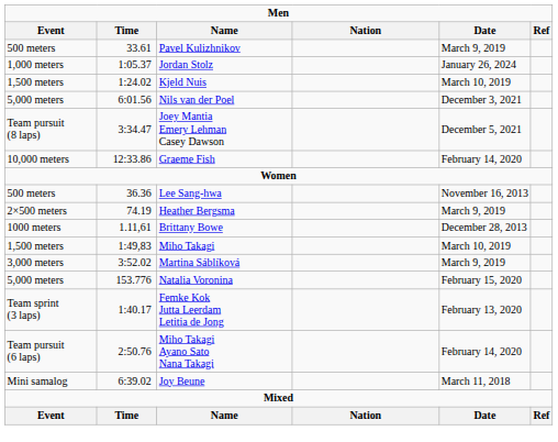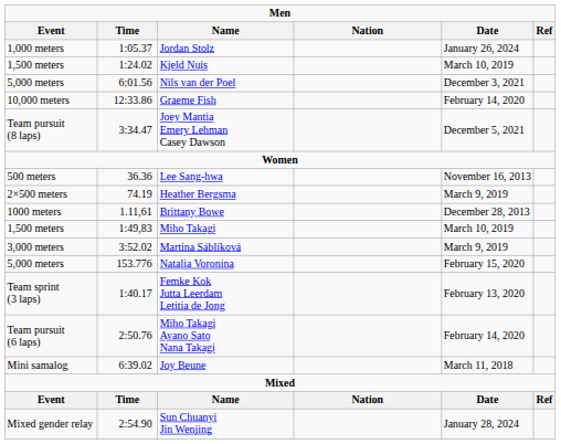 <table class="wikitable">
 <tr>
 <td colspan="6" align="center"><strong>Men</strong></td>
 </tr>
 <tr>
 <th style="width:8em">Event</th>
 <th style="width:5em">Time</th>
 <th style="width:12em">Name</th>
 <th style="width:13em">Nation</th>
 <th>Date</th>
 <th>Ref</th>
-</tr>
-<tr>
-<td>500 meters</td>
-<td align=right>33.61 </td>
-<td><a href='#'>Pavel Kulizhnikov</a></td>
-<td></td>
-<td>March 9, 2019</td>
-<td></td>
 </tr>
 <tr>
 <td>1,000 meters</td>
 <td align=right>1:05.37 </td>
 <td><a href='#'>Jordan Stolz</a></td>
 <td></td>
 <td>January 26, 2024</td>
 <td></td>
 </tr>
 <tr>
 <td>1,500 meters</td>
 <td align=right>1:24.02 </td>
 <td><a href='#'>Kjeld Nuis</a></td>
 <td></td>
 <td>March 10, 2019</td>
 <td></td>
 </tr>
 <tr>
 <td>5,000 meters</td>
 <td align=right>6:01.56 </td>
 <td><a href='#'>Nils van der Poel</a></td>
 <td></td>
 <td>December 3, 2021</td>
 <td></td>
 </tr>
 <tr>
+<td>10,000 meters</td>
+<td align=right>12:33.86 </td>
+<td><a href='#'>Graeme Fish</a></td>
+<td></td>
+<td>February 14, 2020</td>
+<td></td>
+</tr>
+<tr>
 <td>Team pursuit<br>(8 laps)</td>
 <td align=right>3:34.47 </td>
 <td><a href='#'>Joey Mantia</a><br><a href='#'>Emery Lehman</a><br>Casey Dawson</td>
 <td></td>
 <td>December 5, 2021</td>
-<td></td>
-</tr>
-<tr>
-<td>10,000 meters</td>
-<td align=right>12:33.86 </td>
-<td><a href='#'>Graeme Fish</a></td>
-<td></td>
-<td>February 14, 2020</td>
 <td></td>
 </tr>
 <tr>
 <td colspan="6" align="center"><strong>Women</strong></td>
 </tr>
 <tr>
 <td>500 meters</td>
 <td align=right>36.36 </td>
 <td><a href='#'>Lee Sang-hwa</a></td>
 <td></td>
 <td>November 16, 2013</td>
 <td></td>
 </tr>
 <tr>
 <td>2×500 meters</td>
 <td align=right>74.19 </td>
 <td><a href='#'>Heather Bergsma</a></td>
 <td></td>
 <td>March 9, 2019</td>
 <td></td>
 </tr>
 <tr>
 <td>1000 meters</td>
 <td align=right>1.11,61 </td>
 <td><a href='#'>Brittany Bowe</a></td>
 <td></td>
 <td>December 28, 2013</td>
 <td></td>
 </tr>
 <tr>
 <td>1,500 meters</td>
 <td align=right>1:49,83 </td>
 <td><a href='#'>Miho Takagi</a></td>
 <td></td>
 <td>March 10, 2019</td>
 <td></td>
 </tr>
 <tr>
 <td>3,000 meters</td>
 <td align=right>3:52.02 </td>
 <td><a href='#'>Martina Sáblíková</a></td>
 <td></td>
 <td>March 9, 2019</td>
 <td></td>
 </tr>
 <tr>
 <td>5,000 meters</td>
 <td align=right>153.776 </td>
 <td><a href='#'>Natalia Voronina</a></td>
 <td></td>
 <td>February 15, 2020</td>
 <td></td>
 </tr>
 <tr>
 <td>Team sprint<br>(3 laps)</td>
 <td align=right>1:40.17 </td>
 <td><a href='#'>Femke Kok</a><br><a href='#'>Jutta Leerdam</a><br><a href='#'>Letitia de Jong</a></td>
 <td></td>
 <td>February 13, 2020</td>
 <td></td>
 </tr>
 <tr>
 <td>Team pursuit<br>(6 laps)</td>
 <td align=right>2:50.76 </td>
 <td><a href='#'>Miho Takagi</a><br><a href='#'>Ayano Sato</a><br><a href='#'>Nana Takagi</a></td>
 <td></td>
 <td>February 14, 2020</td>
 <td></td>
 </tr>
 <tr>
 <td>Mini samalog</td>
 <td align=right>6:39.02 </td>
 <td><a href='#'>Joy Beune</a></td>
 <td></td>
 <td>March 11, 2018</td>
 <td></td>
 </tr>
 <tr>
 <td colspan="6" align="center"><strong>Mixed</strong></td>
 </tr>
 <tr>
 <th style="width:8em">Event</th>
 <th style="width:5em">Time</th>
 <th style="width:12em">Name</th>
 <th style="width:13em">Nation</th>
 <th>Date</th>
 <th>Ref</th>
 </tr>
+<tr>
+<td>Mixed gender relay</td>
+<td align=right>2:54.90 </td>
+<td><a href='#'>Sun Chuanyi</a><br><a href='#'>Jin Wenjing</a></td>
+<td></td>
+<td>January 28, 2024</td>
+<td></td>
+</tr>
 </table>
